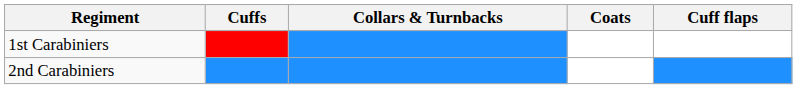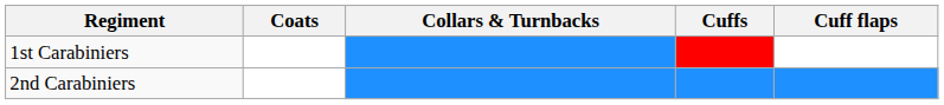 <table class="wikitable sortable" style="width:60%;">
 <tr>
 <th>Regiment</th>
+<th>Coats</th>
+<th>Collars & Turnbacks</th>
 <th>Cuffs</th>
-<th>Collars & Turnbacks</th>
-<th>Coats</th>
 <th>Cuff flaps</th>
 </tr>
 <tr>
 <td>1st Carabiniers</td>
+<td style="background:#fff;"></td>
+<td style="background:#1e90ff;"></td>
 <td style="background:#f00;"></td>
-<td style="background:#1e90ff;"></td>
-<td style="background:#fff;"></td>
 <td style="background:#fff;"></td>
 </tr>
 <tr>
 <td>2nd Carabiniers</td>
+<td style="background:#fff;"></td>
 <td style="background:#1e90ff;"></td>
 <td style="background:#1e90ff;"></td>
-<td style="background:#fff;"></td>
 <td style="background:#1e90ff;"></td>
 </tr>
 </table>
